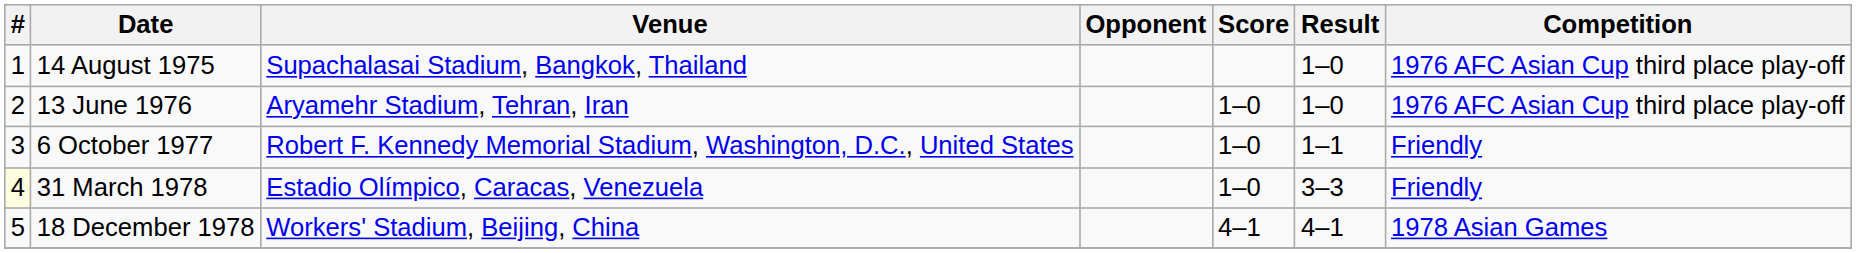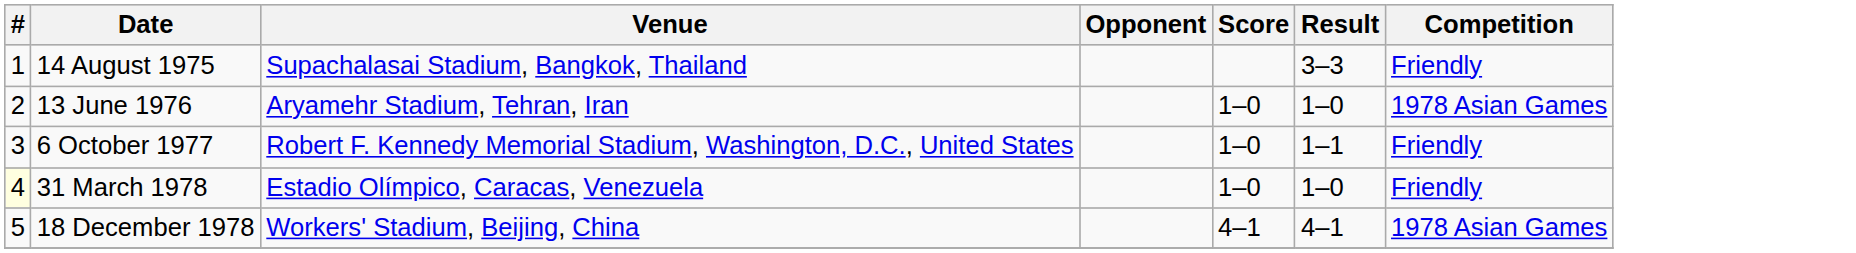 <table class="wikitable">
 <tr>
 <th>#</th>
 <th>Date</th>
 <th>Venue</th>
 <th>Opponent</th>
 <th>Score</th>
 <th>Result</th>
 <th>Competition</th>
 </tr>
 <tr>
 <td>1</td>
 <td>14 August 1975</td>
 <td><a href='#'>Supachalasai Stadium</a>, <a href='#'>Bangkok</a>, <a href='#'>Thailand</a></td>
 <td></td>
 <td></td>
-<td>1–0</td>
-<td><a href='#'>1976 AFC Asian Cup</a> third place play-off</td>
+<td>3–3</td>
+<td><a href='#'>Friendly</a></td>
 </tr>
 <tr>
 <td>2</td>
 <td>13 June 1976</td>
 <td><a href='#'>Aryamehr Stadium</a>, <a href='#'>Tehran</a>, <a href='#'>Iran</a></td>
 <td></td>
 <td>1–0</td>
 <td>1–0</td>
-<td><a href='#'>1976 AFC Asian Cup</a> third place play-off</td>
+<td><a href='#'>1978 Asian Games</a></td>
 </tr>
 <tr>
 <td>3</td>
 <td>6 October 1977</td>
 <td><a href='#'>Robert F. Kennedy Memorial Stadium</a>, <a href='#'>Washington, D.C.</a>, <a href='#'>United States</a></td>
 <td></td>
 <td>1–0</td>
 <td>1–1</td>
 <td><a href='#'>Friendly</a></td>
 </tr>
 <tr>
 <td style="background: lightyellow;">4</td>
 <td>31 March 1978</td>
 <td><a href='#'>Estadio Olímpico</a>, <a href='#'>Caracas</a>, <a href='#'>Venezuela</a></td>
 <td></td>
 <td>1–0</td>
-<td>3–3</td>
+<td>1–0</td>
 <td><a href='#'>Friendly</a></td>
 </tr>
 <tr>
 <td>5</td>
 <td>18 December 1978</td>
 <td><a href='#'>Workers' Stadium</a>, <a href='#'>Beijing</a>, <a href='#'>China</a></td>
 <td></td>
 <td>4–1</td>
 <td>4–1</td>
 <td><a href='#'>1978 Asian Games</a></td>
 </tr>
 <tr>
 </tr>
 </table>
